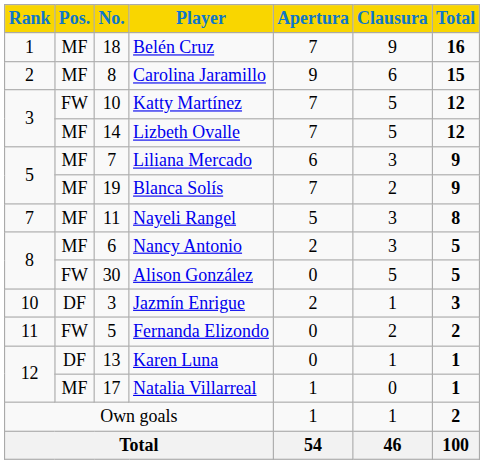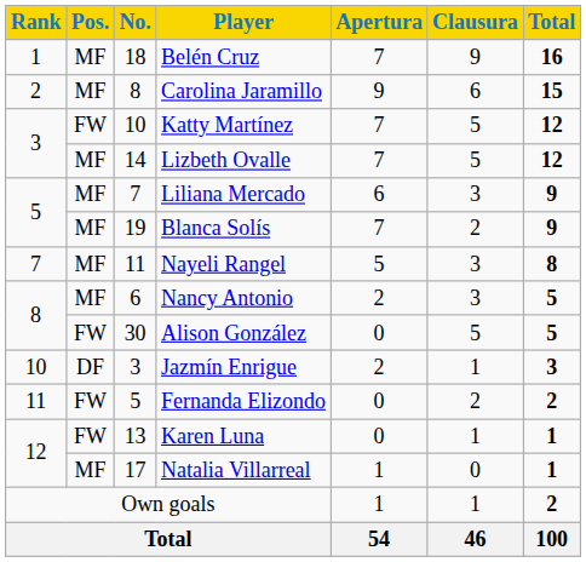 <table class="wikitable" style="text-align:center;">
 <tr>
 <th style=background-color:#F9D600;color:#0E77CA>Rank</th>
 <th style=background-color:#F9D600;color:#0E77CA>Pos.</th>
 <th style=background-color:#F9D600;color:#0E77CA>No.</th>
 <th style=background-color:#F9D600;color:#0E77CA>Player</th>
 <th style=background-color:#F9D600;color:#0E77CA>Apertura</th>
 <th style=background-color:#F9D600;color:#0E77CA>Clausura</th>
 <th style=background-color:#F9D600;color:#0E77CA>Total</th>
 </tr>
 <tr>
 <td>1</td>
 <td>MF</td>
 <td>18</td>
 <td align=left> <a href='#'>Belén Cruz</a></td>
 <td>7</td>
 <td>9</td>
 <td><strong>16</strong></td>
 </tr>
 <tr>
 <td>2</td>
 <td>MF</td>
 <td>8</td>
 <td align=left> <a href='#'>Carolina Jaramillo</a></td>
 <td>9</td>
 <td>6</td>
 <td><strong>15</strong></td>
 </tr>
 <tr>
 <td rowspan=2>3</td>
 <td>FW</td>
 <td>10</td>
 <td align=left> <a href='#'>Katty Martínez</a></td>
 <td>7</td>
 <td>5</td>
 <td><strong>12</strong></td>
 </tr>
 <tr>
 <td>MF</td>
 <td>14</td>
 <td align=left> <a href='#'>Lizbeth Ovalle</a></td>
 <td>7</td>
 <td>5</td>
 <td><strong>12</strong></td>
 </tr>
 <tr>
 <td rowspan=2>5</td>
 <td>MF</td>
 <td>7</td>
 <td align=left> <a href='#'>Liliana Mercado</a></td>
 <td>6</td>
 <td>3</td>
 <td><strong>9</strong></td>
 </tr>
 <tr>
 <td>MF</td>
 <td>19</td>
 <td align=left> <a href='#'>Blanca Solís</a></td>
 <td>7</td>
 <td>2</td>
 <td><strong>9</strong></td>
 </tr>
 <tr>
 <td>7</td>
 <td>MF</td>
 <td>11</td>
 <td align=left> <a href='#'>Nayeli Rangel</a></td>
 <td>5</td>
 <td>3</td>
 <td><strong>8</strong></td>
 </tr>
 <tr>
 <td rowspan=2>8</td>
 <td>MF</td>
 <td>6</td>
 <td align=left> <a href='#'>Nancy Antonio</a></td>
 <td>2</td>
 <td>3</td>
 <td><strong>5</strong></td>
 </tr>
 <tr>
 <td>FW</td>
 <td>30</td>
 <td align=left> <a href='#'>Alison González</a></td>
 <td>0</td>
 <td>5</td>
 <td><strong>5</strong></td>
 </tr>
 <tr>
 <td>10</td>
 <td>DF</td>
 <td>3</td>
 <td align=left> <a href='#'>Jazmín Enrigue</a></td>
 <td>2</td>
 <td>1</td>
 <td><strong>3</strong></td>
 </tr>
 <tr>
 <td>11</td>
 <td>FW</td>
 <td>5</td>
 <td align=left> <a href='#'>Fernanda Elizondo</a></td>
 <td>0</td>
 <td>2</td>
 <td><strong>2</strong></td>
 </tr>
 <tr>
 <td rowspan=2>12</td>
-<td>DF</td>
+<td>FW</td>
 <td>13</td>
 <td align=left> <a href='#'>Karen Luna</a></td>
 <td>0</td>
 <td>1</td>
 <td><strong>1</strong></td>
 </tr>
 <tr>
 <td>MF</td>
 <td>17</td>
 <td align=left> <a href='#'>Natalia Villarreal</a></td>
 <td>1</td>
 <td>0</td>
 <td><strong>1</strong></td>
 </tr>
 <tr>
 <td colspan=4>Own goals</td>
 <td>1</td>
 <td>1</td>
 <td><strong>2</strong></td>
 </tr>
 <tr>
 <th align=center colspan=4>Total</th>
 <th align=center>54</th>
 <th align=center>46</th>
 <th align=center>100</th>
 </tr>
 </table>
